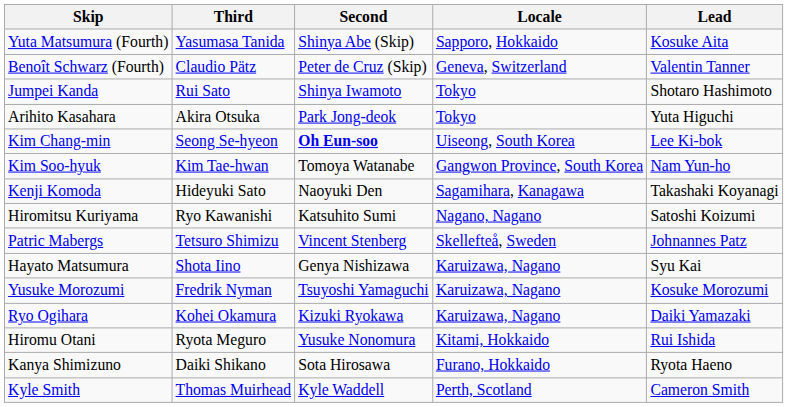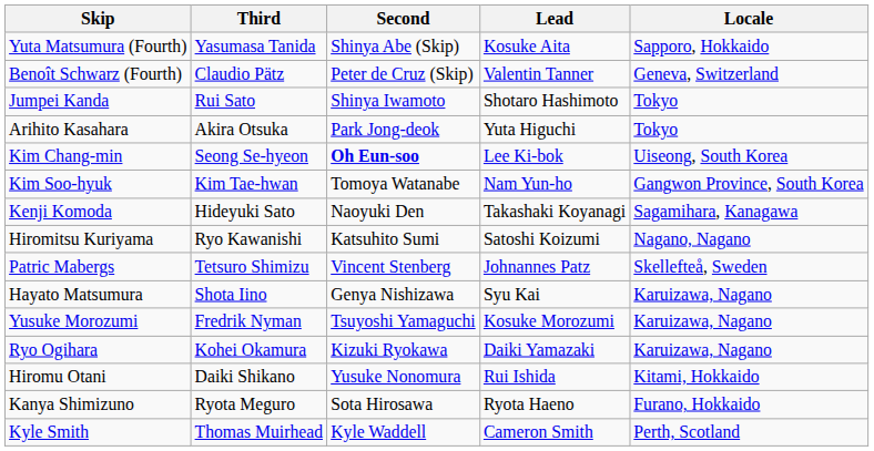 <table class=wikitable>
 <tr>
 <th>Skip</th>
 <th>Third</th>
 <th>Second</th>
+<th>Lead</th>
 <th>Locale</th>
-<th>Lead</th>
 </tr>
 <tr>
 <td><a href='#'>Yuta Matsumura</a> (Fourth)</td>
 <td><a href='#'>Yasumasa Tanida</a></td>
 <td><a href='#'>Shinya Abe</a> (Skip)</td>
+<td><a href='#'>Kosuke Aita</a></td>
 <td> <a href='#'>Sapporo</a>, <a href='#'>Hokkaido</a></td>
-<td><a href='#'>Kosuke Aita</a></td>
 </tr>
 <tr>
 <td><a href='#'>Benoît Schwarz</a> (Fourth)</td>
 <td><a href='#'>Claudio Pätz</a></td>
 <td><a href='#'>Peter de Cruz</a> (Skip)</td>
+<td><a href='#'>Valentin Tanner</a></td>
 <td> <a href='#'>Geneva</a>, <a href='#'>Switzerland</a></td>
-<td><a href='#'>Valentin Tanner</a></td>
 </tr>
 <tr>
 <td><a href='#'>Jumpei Kanda</a></td>
 <td><a href='#'>Rui Sato</a></td>
 <td><a href='#'>Shinya Iwamoto</a></td>
+<td>Shotaro Hashimoto</td>
 <td> <a href='#'>Tokyo</a></td>
-<td>Shotaro Hashimoto</td>
 </tr>
 <tr>
 <td>Arihito Kasahara</td>
 <td>Akira Otsuka</td>
 <td><a href='#'>Park Jong-deok</a></td>
+<td>Yuta Higuchi</td>
 <td> <a href='#'>Tokyo</a></td>
-<td>Yuta Higuchi</td>
 </tr>
 <tr>
 <td><a href='#'>Kim Chang-min</a></td>
 <td><a href='#'>Seong Se-hyeon</a></td>
 <td><strong><a href='#'>Oh Eun-soo</a></strong></td>
+<td><a href='#'>Lee Ki-bok</a></td>
 <td> <a href='#'>Uiseong</a>, <a href='#'>South Korea</a></td>
-<td><a href='#'>Lee Ki-bok</a></td>
 </tr>
 <tr>
 <td><a href='#'>Kim Soo-hyuk</a></td>
 <td><a href='#'>Kim Tae-hwan</a></td>
 <td>Tomoya Watanabe</td>
+<td><a href='#'>Nam Yun-ho</a></td>
 <td> <a href='#'>Gangwon Province</a>, <a href='#'>South Korea</a></td>
-<td><a href='#'>Nam Yun-ho</a></td>
 </tr>
 <tr>
 <td><a href='#'>Kenji Komoda</a></td>
 <td>Hideyuki Sato</td>
 <td>Naoyuki Den</td>
+<td>Takashaki Koyanagi</td>
 <td> <a href='#'>Sagamihara</a>, <a href='#'>Kanagawa</a></td>
-<td>Takashaki Koyanagi</td>
 </tr>
 <tr>
 <td>Hiromitsu Kuriyama</td>
 <td>Ryo Kawanishi</td>
 <td>Katsuhito Sumi</td>
+<td>Satoshi Koizumi</td>
 <td> <a href='#'>Nagano, Nagano</a></td>
-<td>Satoshi Koizumi</td>
 </tr>
 <tr>
 <td><a href='#'>Patric Mabergs</a></td>
 <td><a href='#'>Tetsuro Shimizu</a></td>
 <td><a href='#'>Vincent Stenberg</a></td>
+<td><a href='#'>Johnannes Patz</a></td>
 <td> <a href='#'>Skellefteå</a>, <a href='#'>Sweden</a></td>
-<td><a href='#'>Johnannes Patz</a></td>
 </tr>
 <tr>
 <td>Hayato Matsumura</td>
 <td><a href='#'>Shota Iino</a></td>
 <td>Genya Nishizawa</td>
+<td>Syu Kai</td>
 <td> <a href='#'>Karuizawa, Nagano</a></td>
-<td>Syu Kai</td>
 </tr>
 <tr>
 <td><a href='#'>Yusuke Morozumi</a></td>
 <td><a href='#'>Fredrik Nyman</a></td>
 <td><a href='#'>Tsuyoshi Yamaguchi</a></td>
+<td><a href='#'>Kosuke Morozumi</a></td>
 <td> <a href='#'>Karuizawa, Nagano</a></td>
-<td><a href='#'>Kosuke Morozumi</a></td>
 </tr>
 <tr>
 <td><a href='#'>Ryo Ogihara</a></td>
 <td><a href='#'>Kohei Okamura</a></td>
 <td><a href='#'>Kizuki Ryokawa</a></td>
+<td><a href='#'>Daiki Yamazaki</a></td>
 <td> <a href='#'>Karuizawa, Nagano</a></td>
-<td><a href='#'>Daiki Yamazaki</a></td>
 </tr>
 <tr>
 <td>Hiromu Otani</td>
-<td>Ryota Meguro</td>
+<td>Daiki Shikano</td>
 <td><a href='#'>Yusuke Nonomura</a></td>
+<td><a href='#'>Rui Ishida</a></td>
 <td> <a href='#'>Kitami, Hokkaido</a></td>
-<td><a href='#'>Rui Ishida</a></td>
 </tr>
 <tr>
 <td>Kanya Shimizuno</td>
-<td>Daiki Shikano</td>
+<td>Ryota Meguro</td>
 <td>Sota Hirosawa</td>
+<td>Ryota Haeno</td>
 <td> <a href='#'>Furano, Hokkaido</a></td>
-<td>Ryota Haeno</td>
 </tr>
 <tr>
 <td><a href='#'>Kyle Smith</a></td>
 <td><a href='#'>Thomas Muirhead</a></td>
 <td><a href='#'>Kyle Waddell</a></td>
+<td><a href='#'>Cameron Smith</a></td>
 <td> <a href='#'>Perth, Scotland</a></td>
-<td><a href='#'>Cameron Smith</a></td>
 </tr>
 </table>
